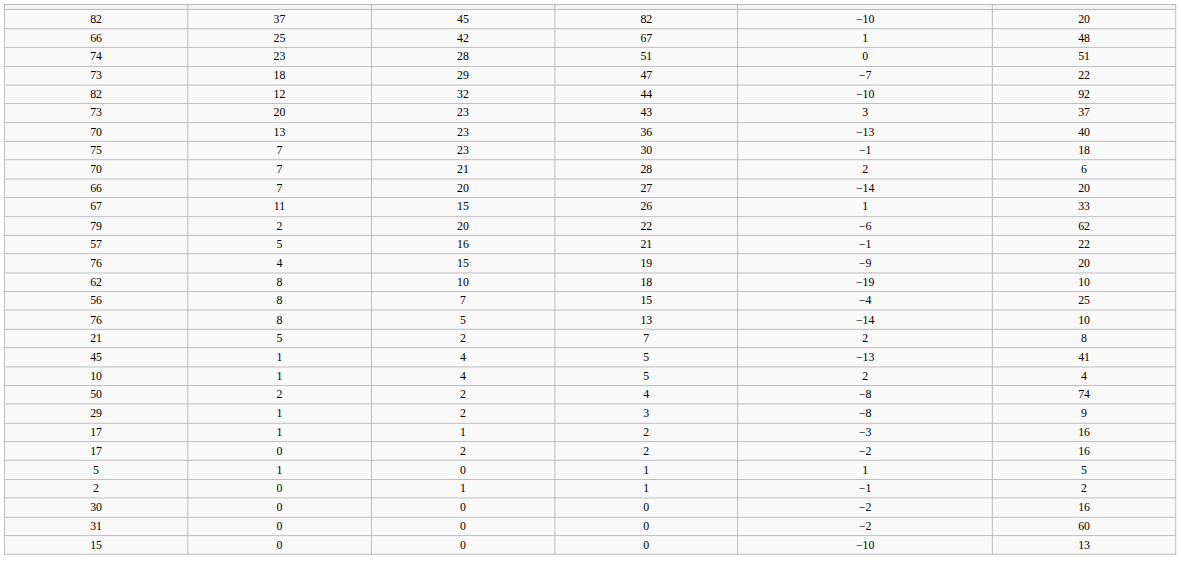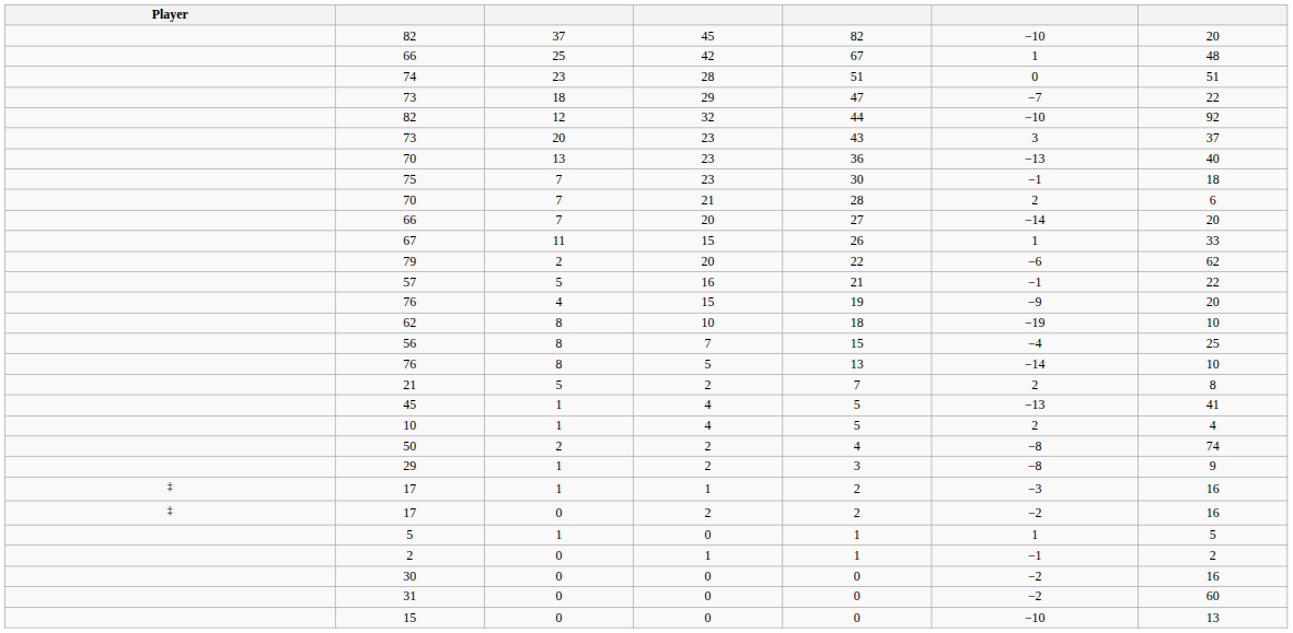 <table class="wikitable sortable" style="width:100%;">
 <tr align=center>
+<th>Player</th>
 <th></th>
 <th></th>
 <th></th>
 <th></th>
 <th data-sort-type="number"></th>
 <th></th>
 </tr>
 <tr align=center>
+<td></td>
 <td>82</td>
 <td>37</td>
 <td>45</td>
 <td>82</td>
 <td>−10</td>
 <td>20</td>
 </tr>
 <tr align=center>
+<td></td>
 <td>66</td>
 <td>25</td>
 <td>42</td>
 <td>67</td>
 <td>1</td>
 <td>48</td>
 </tr>
 <tr align=center>
+<td></td>
 <td>74</td>
 <td>23</td>
 <td>28</td>
 <td>51</td>
 <td>0</td>
 <td>51</td>
 </tr>
 <tr align=center>
+<td></td>
 <td>73</td>
 <td>18</td>
 <td>29</td>
 <td>47</td>
 <td>−7</td>
 <td>22</td>
 </tr>
 <tr align=center>
+<td></td>
 <td>82</td>
 <td>12</td>
 <td>32</td>
 <td>44</td>
 <td>−10</td>
 <td>92</td>
 </tr>
 <tr align=center>
+<td></td>
 <td>73</td>
 <td>20</td>
 <td>23</td>
 <td>43</td>
 <td>3</td>
 <td>37</td>
 </tr>
 <tr align=center>
+<td></td>
 <td>70</td>
 <td>13</td>
 <td>23</td>
 <td>36</td>
 <td>−13</td>
 <td>40</td>
 </tr>
 <tr align=center>
+<td></td>
 <td>75</td>
 <td>7</td>
 <td>23</td>
 <td>30</td>
 <td>−1</td>
 <td>18</td>
 </tr>
 <tr align=center>
+<td></td>
 <td>70</td>
 <td>7</td>
 <td>21</td>
 <td>28</td>
 <td>2</td>
 <td>6</td>
 </tr>
 <tr align=center>
+<td></td>
 <td>66</td>
 <td>7</td>
 <td>20</td>
 <td>27</td>
 <td>−14</td>
 <td>20</td>
 </tr>
 <tr align=center>
+<td></td>
 <td>67</td>
 <td>11</td>
 <td>15</td>
 <td>26</td>
 <td>1</td>
 <td>33</td>
 </tr>
 <tr align=center>
+<td></td>
 <td>79</td>
 <td>2</td>
 <td>20</td>
 <td>22</td>
 <td>−6</td>
 <td>62</td>
 </tr>
 <tr align=center>
+<td></td>
 <td>57</td>
 <td>5</td>
 <td>16</td>
 <td>21</td>
 <td>−1</td>
 <td>22</td>
 </tr>
 <tr align=center>
+<td></td>
 <td>76</td>
 <td>4</td>
 <td>15</td>
 <td>19</td>
 <td>−9</td>
 <td>20</td>
 </tr>
 <tr align=center>
+<td></td>
 <td>62</td>
 <td>8</td>
 <td>10</td>
 <td>18</td>
 <td>−19</td>
 <td>10</td>
 </tr>
 <tr align=center>
+<td></td>
 <td>56</td>
 <td>8</td>
 <td>7</td>
 <td>15</td>
 <td>−4</td>
 <td>25</td>
 </tr>
 <tr align=center>
+<td></td>
 <td>76</td>
 <td>8</td>
 <td>5</td>
 <td>13</td>
 <td>−14</td>
 <td>10</td>
 </tr>
 <tr align=center>
+<td></td>
 <td>21</td>
 <td>5</td>
 <td>2</td>
 <td>7</td>
 <td>2</td>
 <td>8</td>
 </tr>
 <tr align=center>
+<td></td>
 <td>45</td>
 <td>1</td>
 <td>4</td>
 <td>5</td>
 <td>−13</td>
 <td>41</td>
 </tr>
 <tr align=center>
+<td></td>
 <td>10</td>
 <td>1</td>
 <td>4</td>
 <td>5</td>
 <td>2</td>
 <td>4</td>
 </tr>
 <tr align=center>
+<td></td>
 <td>50</td>
 <td>2</td>
 <td>2</td>
 <td>4</td>
 <td>−8</td>
 <td>74</td>
 </tr>
 <tr align=center>
+<td></td>
 <td>29</td>
 <td>1</td>
 <td>2</td>
 <td>3</td>
 <td>−8</td>
 <td>9</td>
 </tr>
 <tr align=center>
+<td><sup>‡</sup></td>
 <td>17</td>
 <td>1</td>
 <td>1</td>
 <td>2</td>
 <td>−3</td>
 <td>16</td>
 </tr>
 <tr align=center>
+<td><sup>‡</sup></td>
 <td>17</td>
 <td>0</td>
 <td>2</td>
 <td>2</td>
 <td>−2</td>
 <td>16</td>
 </tr>
 <tr align=center>
+<td></td>
 <td>5</td>
 <td>1</td>
 <td>0</td>
 <td>1</td>
 <td>1</td>
 <td>5</td>
 </tr>
 <tr align=center>
+<td></td>
 <td>2</td>
 <td>0</td>
 <td>1</td>
 <td>1</td>
 <td>−1</td>
 <td>2</td>
 </tr>
 <tr align=center>
+<td></td>
 <td>30</td>
 <td>0</td>
 <td>0</td>
 <td>0</td>
 <td>−2</td>
 <td>16</td>
 </tr>
 <tr align=center>
+<td></td>
 <td>31</td>
 <td>0</td>
 <td>0</td>
 <td>0</td>
 <td>−2</td>
 <td>60</td>
 </tr>
 <tr align=center>
+<td></td>
 <td>15</td>
 <td>0</td>
 <td>0</td>
 <td>0</td>
 <td>−10</td>
 <td>13<br></td>
 </tr>
 </table>
